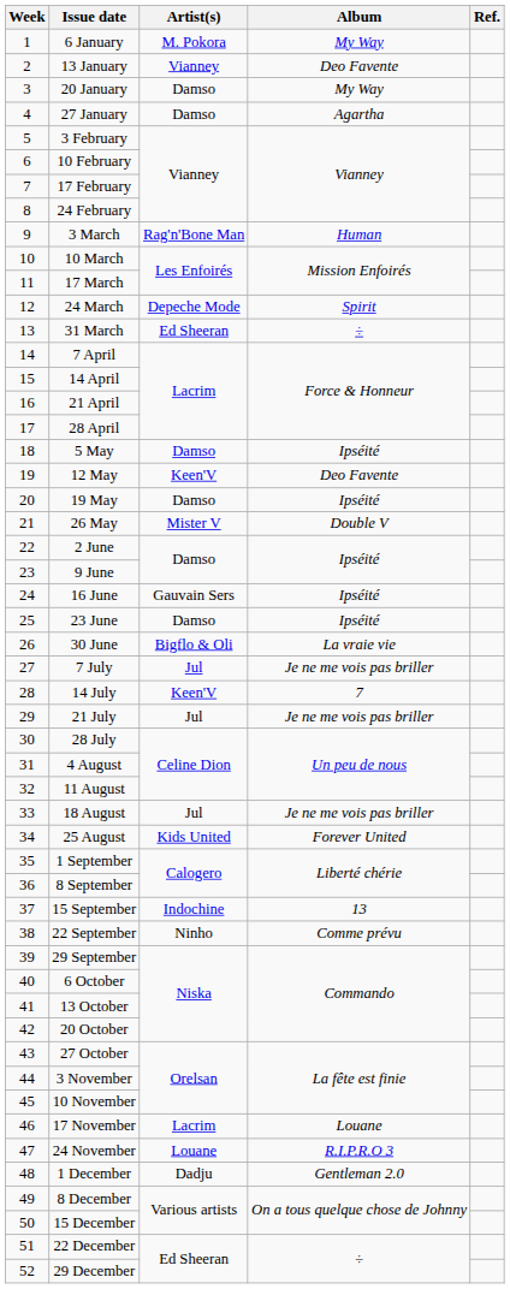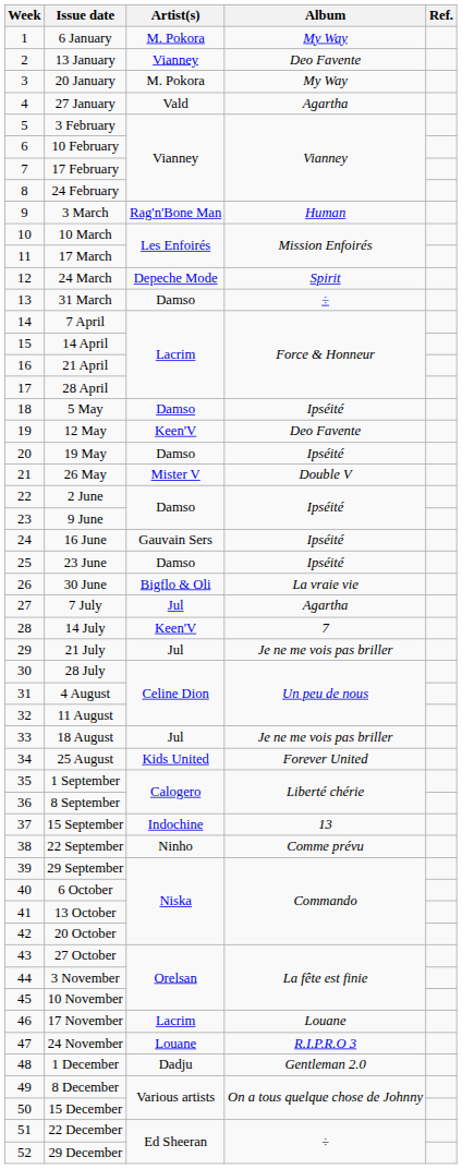 <table class="wikitable" style="text-align:center;">
 <tr>
 <th>Week</th>
 <th>Issue date</th>
 <th>Artist(s)</th>
 <th>Album</th>
 <th>Ref.</th>
 </tr>
 <tr>
 <td>1</td>
 <td>6 January</td>
 <td><a href='#'>M. Pokora</a></td>
 <td><em><a href='#'>My Way</a></em></td>
 <td></td>
 </tr>
 <tr>
 <td>2</td>
 <td>13 January</td>
 <td><a href='#'>Vianney</a></td>
 <td><em>Deo Favente</em></td>
 <td></td>
 </tr>
 <tr>
 <td>3</td>
 <td>20 January</td>
-<td>Damso</td>
+<td>M. Pokora</td>
 <td><em>My Way</em></td>
 <td></td>
 </tr>
 <tr>
 <td>4</td>
 <td>27 January</td>
-<td>Damso</td>
+<td>Vald</td>
 <td><em>Agartha</em></td>
 <td></td>
 </tr>
 <tr>
 <td>5</td>
 <td>3 February</td>
 <td rowspan="4">Vianney</td>
 <td rowspan="4"><em>Vianney</em></td>
 <td></td>
 </tr>
 <tr>
 <td>6</td>
 <td>10 February</td>
 <td></td>
 </tr>
 <tr>
 <td>7</td>
 <td>17 February</td>
 <td></td>
 </tr>
 <tr>
 <td>8</td>
 <td>24 February</td>
 <td></td>
 </tr>
 <tr>
 <td>9</td>
 <td>3 March</td>
 <td><a href='#'>Rag'n'Bone Man</a></td>
 <td><em><a href='#'>Human</a></em></td>
 <td></td>
 </tr>
 <tr>
 <td>10</td>
 <td>10 March</td>
 <td rowspan="2"><a href='#'>Les Enfoirés</a></td>
 <td rowspan="2"><em>Mission Enfoirés</em></td>
 <td></td>
 </tr>
 <tr>
 <td>11</td>
 <td>17 March</td>
 <td></td>
 </tr>
 <tr>
 <td>12</td>
 <td>24 March</td>
 <td><a href='#'>Depeche Mode</a></td>
 <td><em><a href='#'>Spirit</a></em></td>
 <td></td>
 </tr>
 <tr>
 <td>13</td>
 <td>31 March</td>
-<td><a href='#'>Ed Sheeran</a></td>
+<td>Damso</td>
 <td><em><a href='#'>÷</a></em></td>
 <td></td>
 </tr>
 <tr>
 <td>14</td>
 <td>7 April</td>
 <td rowspan="4"><a href='#'>Lacrim</a></td>
 <td rowspan="4"><em>Force & Honneur</em></td>
 <td></td>
 </tr>
 <tr>
 <td>15</td>
 <td>14 April</td>
 <td></td>
 </tr>
 <tr>
 <td>16</td>
 <td>21 April</td>
 <td></td>
 </tr>
 <tr>
 <td>17</td>
 <td>28 April</td>
 <td></td>
 </tr>
 <tr>
 <td>18</td>
 <td>5 May</td>
 <td><a href='#'>Damso</a></td>
 <td><em>Ipséité</em></td>
 <td></td>
 </tr>
 <tr>
 <td>19</td>
 <td>12 May</td>
 <td><a href='#'>Keen'V</a></td>
 <td><em>Deo Favente</em></td>
 <td></td>
 </tr>
 <tr>
 <td>20</td>
 <td>19 May</td>
 <td>Damso</td>
 <td><em>Ipséité</em></td>
 <td></td>
 </tr>
 <tr>
 <td>21</td>
 <td>26 May</td>
 <td><a href='#'>Mister V</a></td>
 <td><em>Double V</em></td>
 <td></td>
 </tr>
 <tr>
 <td>22</td>
 <td>2 June</td>
 <td rowspan="2">Damso</td>
 <td rowspan="2"><em>Ipséité</em></td>
 <td></td>
 </tr>
 <tr>
 <td>23</td>
 <td>9 June</td>
 <td></td>
 </tr>
 <tr>
 <td>24</td>
 <td>16 June</td>
 <td>Gauvain Sers</td>
 <td><em>Ipséité</em></td>
 <td></td>
 </tr>
 <tr>
 <td>25</td>
 <td>23 June</td>
 <td>Damso</td>
 <td><em>Ipséité</em></td>
 <td></td>
 </tr>
 <tr>
 <td>26</td>
 <td>30 June</td>
 <td><a href='#'>Bigflo & Oli</a></td>
 <td><em>La vraie vie</em></td>
 <td></td>
 </tr>
 <tr>
 <td>27</td>
 <td>7 July</td>
 <td><a href='#'>Jul</a></td>
-<td><em>Je ne me vois pas briller</em></td>
+<td><em>Agartha</em></td>
 <td></td>
 </tr>
 <tr>
 <td>28</td>
 <td>14 July</td>
 <td><a href='#'>Keen'V</a></td>
 <td><em>7</em></td>
 <td></td>
 </tr>
 <tr>
 <td>29</td>
 <td>21 July</td>
 <td>Jul</td>
 <td><em>Je ne me vois pas briller</em></td>
 <td></td>
 </tr>
 <tr>
 <td>30</td>
 <td>28 July</td>
 <td rowspan="3"><a href='#'>Celine Dion</a></td>
 <td rowspan="3"><em><a href='#'>Un peu de nous</a></em></td>
 <td></td>
 </tr>
 <tr>
 <td>31</td>
 <td>4 August</td>
 <td></td>
 </tr>
 <tr>
 <td>32</td>
 <td>11 August</td>
 <td></td>
 </tr>
 <tr>
 <td>33</td>
 <td>18 August</td>
 <td>Jul</td>
 <td><em>Je ne me vois pas briller</em></td>
 <td></td>
 </tr>
 <tr>
 <td>34</td>
 <td>25 August</td>
 <td><a href='#'>Kids United</a></td>
 <td><em>Forever United</em></td>
 <td></td>
 </tr>
 <tr>
 <td>35</td>
 <td>1 September</td>
 <td rowspan="2"><a href='#'>Calogero</a></td>
 <td rowspan="2"><em>Liberté chérie</em></td>
 <td></td>
 </tr>
 <tr>
 <td>36</td>
 <td>8 September</td>
 <td></td>
 </tr>
 <tr>
 <td>37</td>
 <td>15 September</td>
 <td><a href='#'>Indochine</a></td>
 <td><em>13</em></td>
 <td></td>
 </tr>
 <tr>
 <td>38</td>
 <td>22 September</td>
 <td>Ninho</td>
 <td><em>Comme prévu</em></td>
 <td></td>
 </tr>
 <tr>
 <td>39</td>
 <td>29 September</td>
 <td rowspan="4"><a href='#'>Niska</a></td>
 <td rowspan="4"><em>Commando</em></td>
 <td></td>
 </tr>
 <tr>
 <td>40</td>
 <td>6 October</td>
 <td></td>
 </tr>
 <tr>
 <td>41</td>
 <td>13 October</td>
 <td></td>
 </tr>
 <tr>
 <td>42</td>
 <td>20 October</td>
 <td></td>
 </tr>
 <tr>
 <td>43</td>
 <td>27 October</td>
 <td rowspan="3"><a href='#'>Orelsan</a></td>
 <td rowspan="3"><em>La fête est finie</em></td>
 <td></td>
 </tr>
 <tr>
 <td>44</td>
 <td>3 November</td>
 <td></td>
 </tr>
 <tr>
 <td>45</td>
 <td>10 November</td>
 <td></td>
 </tr>
 <tr>
 <td>46</td>
 <td>17 November</td>
 <td><a href='#'>Lacrim</a></td>
 <td><em>Louane</em></td>
 <td></td>
 </tr>
 <tr>
 <td>47</td>
 <td>24 November</td>
 <td><a href='#'>Louane</a></td>
 <td><em><a href='#'>R.I.P.R.O 3</a></em></td>
 <td></td>
 </tr>
 <tr>
 <td>48</td>
 <td>1 December</td>
 <td>Dadju</td>
 <td><em>Gentleman 2.0</em></td>
 <td></td>
 </tr>
 <tr>
 <td>49</td>
 <td>8 December</td>
 <td rowspan="2">Various artists</td>
 <td rowspan="2"><em>On a tous quelque chose de Johnny</em></td>
 <td></td>
 </tr>
 <tr>
 <td>50</td>
 <td>15 December</td>
 <td></td>
 </tr>
 <tr>
 <td>51</td>
 <td>22 December</td>
 <td rowspan="2">Ed Sheeran</td>
 <td rowspan="2"><em>÷</em></td>
 <td></td>
 </tr>
 <tr>
 <td>52</td>
 <td>29 December</td>
 <td></td>
 </tr>
 </table>
